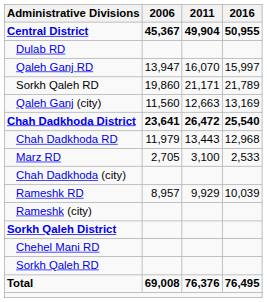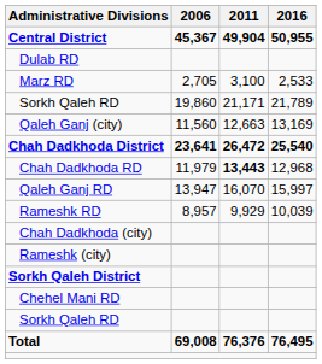 <table class="wikitable">
 <tr>
 <th>Administrative Divisions</th>
 <th>2006</th>
 <th>2011</th>
 <th>2016</th>
 </tr>
 <tr>
 <td><strong><a href='#'>Central District</a></strong></td>
 <td style="text-align: right;"><strong>45,367</strong></td>
 <td style="text-align: right;"><strong>49,904</strong></td>
 <td style="text-align: right;"><strong>50,955</strong></td>
 </tr>
 <tr>
 <td style="padding-left: 1em;"><a href='#'>Dulab RD</a></td>
 <td style="text-align: right;"></td>
 <td style="text-align: right;"></td>
 <td style="text-align: right;"></td>
 </tr>
 <tr>
-<td style="padding-left: 1em;"><a href='#'>Qaleh Ganj RD</a></td>
-<td style="text-align: right;">13,947</td>
-<td style="text-align: right;">16,070</td>
-<td style="text-align: right;">15,997</td>
+<td style="padding-left: 1em;"><a href='#'>Marz RD</a></td>
+<td style="text-align: right;">2,705</td>
+<td style="text-align: right;">3,100</td>
+<td style="text-align: right;">2,533</td>
 </tr>
 <tr>
 <td style="padding-left: 1em;">Sorkh Qaleh RD</td>
 <td style="text-align: right;">19,860</td>
 <td style="text-align: right;">21,171</td>
 <td style="text-align: right;">21,789</td>
 </tr>
 <tr>
 <td style="padding-left: 1em;"><a href='#'>Qaleh Ganj</a> (city)</td>
 <td style="text-align: right;">11,560</td>
 <td style="text-align: right;">12,663</td>
 <td style="text-align: right;">13,169</td>
 </tr>
 <tr>
 <td><strong><a href='#'>Chah Dadkhoda District</a></strong></td>
 <td style="text-align: right;"><strong>23,641</strong></td>
 <td style="text-align: right;"><strong>26,472</strong></td>
 <td style="text-align: right;"><strong>25,540</strong></td>
 </tr>
 <tr>
 <td style="padding-left: 1em;"><a href='#'>Chah Dadkhoda RD</a></td>
 <td style="text-align: right;">11,979</td>
-<td style="text-align: right;">13,443</td>
+<td style="text-align: right;"><strong>13,443</strong></td>
 <td style="text-align: right;">12,968</td>
 </tr>
 <tr>
-<td style="padding-left: 1em;"><a href='#'>Marz RD</a></td>
-<td style="text-align: right;">2,705</td>
-<td style="text-align: right;">3,100</td>
-<td style="text-align: right;">2,533</td>
+<td style="padding-left: 1em;"><a href='#'>Qaleh Ganj RD</a></td>
+<td style="text-align: right;">13,947</td>
+<td style="text-align: right;">16,070</td>
+<td style="text-align: right;">15,997</td>
+</tr>
+<tr>
+<td style="padding-left: 1em;"><a href='#'>Rameshk RD</a></td>
+<td style="text-align: right;">8,957</td>
+<td style="text-align: right;">9,929</td>
+<td style="text-align: right;">10,039</td>
 </tr>
 <tr>
 <td style="padding-left: 1em;"><a href='#'>Chah Dadkhoda</a> (city)</td>
 <td style="text-align: right;"></td>
 <td style="text-align: right;"></td>
 <td style="text-align: right;"></td>
-</tr>
-<tr>
-<td style="padding-left: 1em;"><a href='#'>Rameshk RD</a></td>
-<td style="text-align: right;">8,957</td>
-<td style="text-align: right;">9,929</td>
-<td style="text-align: right;">10,039</td>
 </tr>
 <tr>
 <td style="padding-left: 1em;"><a href='#'>Rameshk</a> (city)</td>
 <td style="text-align: right;"></td>
 <td style="text-align: right;"></td>
 <td style="text-align: right;"></td>
 </tr>
 <tr>
 <td><strong><a href='#'>Sorkh Qaleh District</a></strong></td>
 <td style="text-align: right;"></td>
 <td style="text-align: right;"></td>
 <td style="text-align: right;"></td>
 </tr>
 <tr>
 <td style="padding-left: 1em;"><a href='#'>Chehel Mani RD</a></td>
 <td style="text-align: right;"></td>
 <td style="text-align: right;"></td>
 <td style="text-align: right;"></td>
 </tr>
 <tr>
 <td style="padding-left: 1em;"><a href='#'>Sorkh Qaleh RD</a></td>
 <td style="text-align: right;"></td>
 <td style="text-align: right;"></td>
 <td style="text-align: right;"></td>
 </tr>
 <tr>
 <td><strong>Total</strong></td>
 <td style="text-align: right;"><strong>69,008</strong></td>
 <td style="text-align: right;"><strong>76,376</strong></td>
 <td style="text-align: right;"><strong>76,495</strong></td>
 </tr>
 <tr>
 <td colspan=4></td>
 </tr>
 </table>
